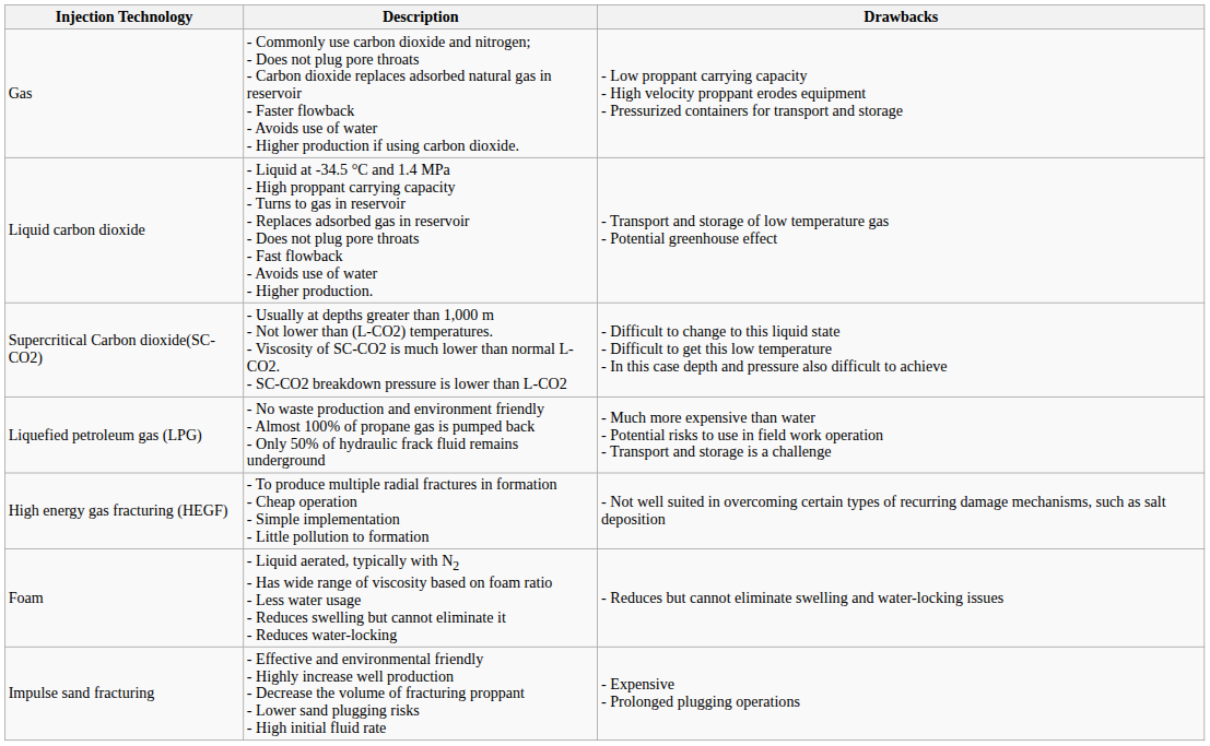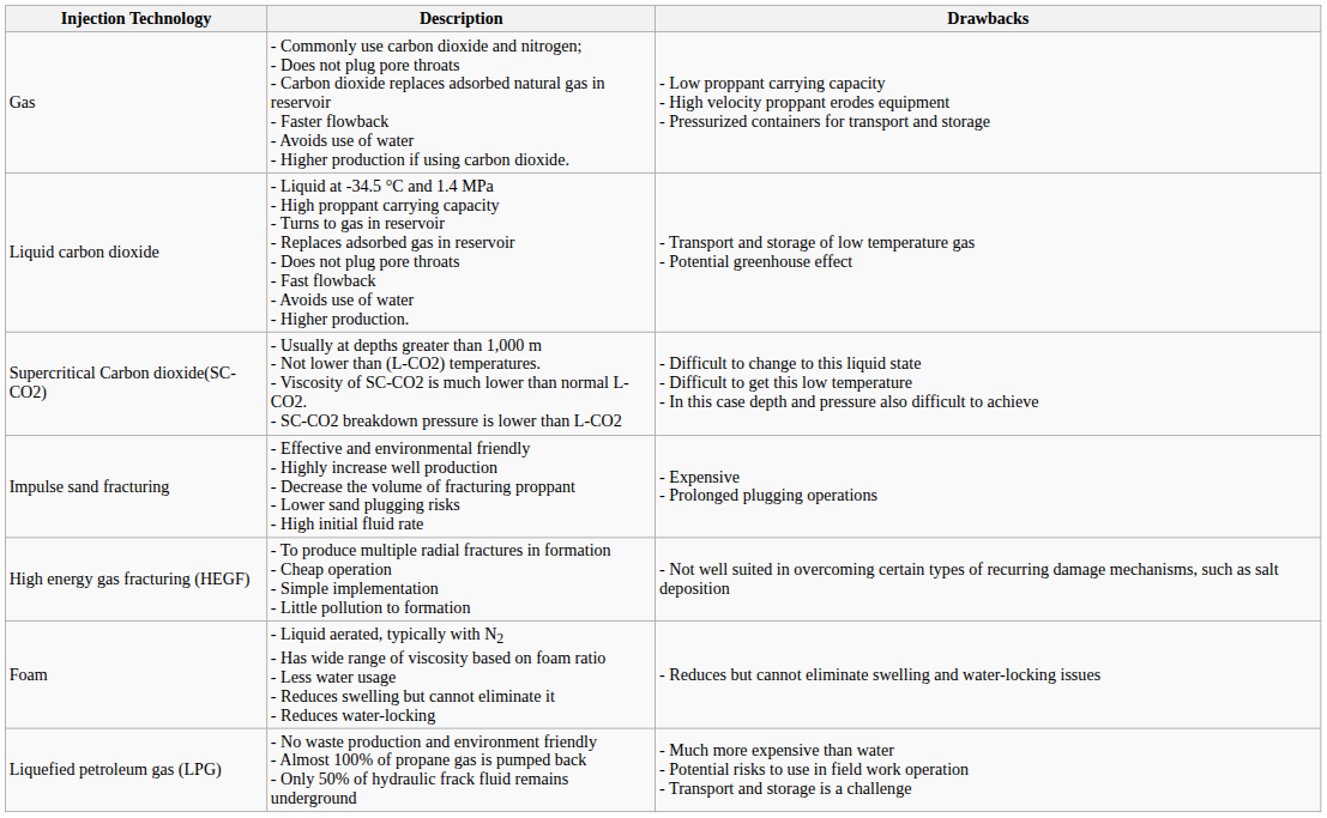 <table class="wikitable">
 <tr>
 <th><strong>Injection Technology</strong></th>
 <th><strong>Description</strong></th>
 <th><strong>Drawbacks</strong></th>
 </tr>
 <tr>
 <td>Gas</td>
 <td>- Commonly use carbon dioxide and nitrogen;<br>- Does not plug pore throats<br>- Carbon dioxide replaces adsorbed natural gas in reservoir<br>- Faster flowback<br>- Avoids use of water<br>- Higher production if using carbon dioxide.</td>
 <td>- Low proppant carrying capacity<br>- High velocity proppant erodes equipment<br>- Pressurized containers for transport and storage</td>
 </tr>
 <tr>
 <td>Liquid carbon dioxide</td>
 <td>- Liquid at -34.5 °C and 1.4 MPa<br>- High proppant carrying capacity<br>- Turns to gas in reservoir<br>- Replaces adsorbed gas in reservoir<br>- Does not plug pore throats<br>- Fast flowback<br>- Avoids use of water<br>- Higher production.</td>
 <td>- Transport and storage of low temperature gas<br>- Potential greenhouse effect</td>
 </tr>
 <tr>
 <td>Supercritical Carbon dioxide(SC‐CO2)</td>
 <td>- Usually at depths greater than 1,000 m<br>- Not lower than (L‐CO2) temperatures.<br>- Viscosity of SC‐CO2 is much lower than normal L-CO2.<br>- SC‐CO2 breakdown pressure is lower than L-CO2</td>
 <td>- Difficult to change to this liquid state<br>- Difficult to get this low temperature<br>- In this case depth and pressure also difficult to achieve</td>
 </tr>
 <tr>
-<td>Liquefied petroleum gas (LPG)</td>
-<td>- No waste production and environment friendly<br>- Almost 100% of propane gas is pumped back<br>- Only 50% of hydraulic frack fluid remains underground</td>
-<td>- Much more expensive than water<br>- Potential risks to use in field work operation<br>- Transport and storage is a challenge</td>
+<td>Impulse sand fracturing</td>
+<td>- Effective and environmental friendly<br>- Highly increase well production<br>- Decrease the volume of fracturing proppant<br>- Lower sand plugging risks<br>- High initial fluid rate</td>
+<td>- Expensive<br>- Prolonged plugging operations</td>
 </tr>
 <tr>
 <td>High energy gas fracturing (HEGF)</td>
 <td>- To produce multiple radial fractures in formation<br>- Cheap operation<br>- Simple implementation<br>- Little pollution to formation</td>
 <td>- Not well suited in overcoming certain types of recurring damage mechanisms, such as salt deposition</td>
 </tr>
 <tr>
 <td>Foam</td>
 <td>- Liquid aerated, typically with N<sub>2</sub><br>- Has wide range of viscosity based on foam ratio<br>- Less water usage<br>- Reduces swelling but cannot eliminate it<br>- Reduces water-locking</td>
 <td>- Reduces but cannot eliminate swelling and water-locking issues</td>
 </tr>
 <tr>
-<td>Impulse sand fracturing</td>
-<td>- Effective and environmental friendly<br>- Highly increase well production<br>- Decrease the volume of fracturing proppant<br>- Lower sand plugging risks<br>- High initial fluid rate</td>
-<td>- Expensive<br>- Prolonged plugging operations</td>
+<td>Liquefied petroleum gas (LPG)</td>
+<td>- No waste production and environment friendly<br>- Almost 100% of propane gas is pumped back<br>- Only 50% of hydraulic frack fluid remains underground</td>
+<td>- Much more expensive than water<br>- Potential risks to use in field work operation<br>- Transport and storage is a challenge</td>
 </tr>
 </table>
